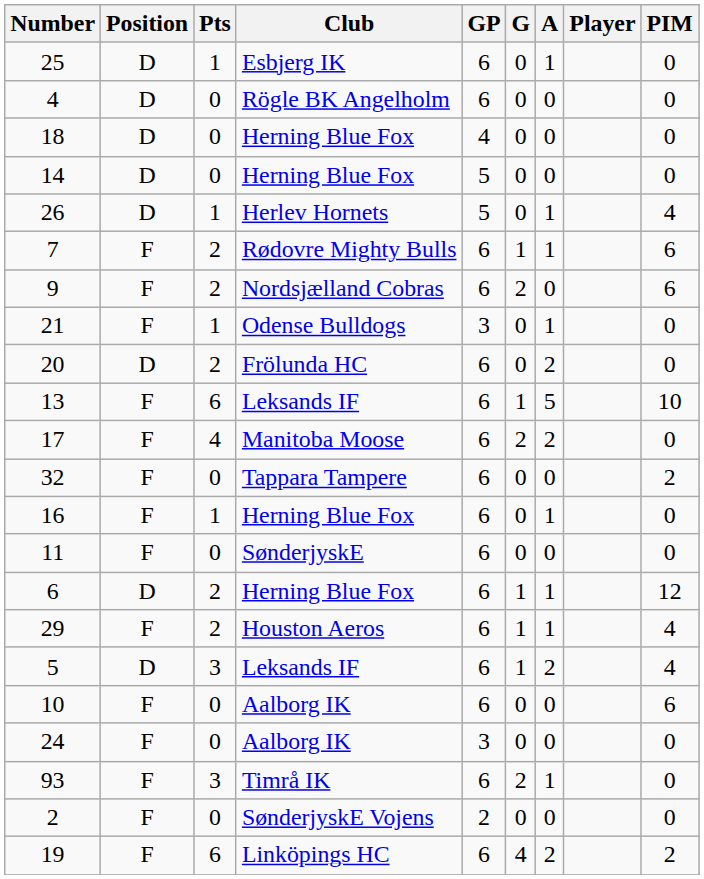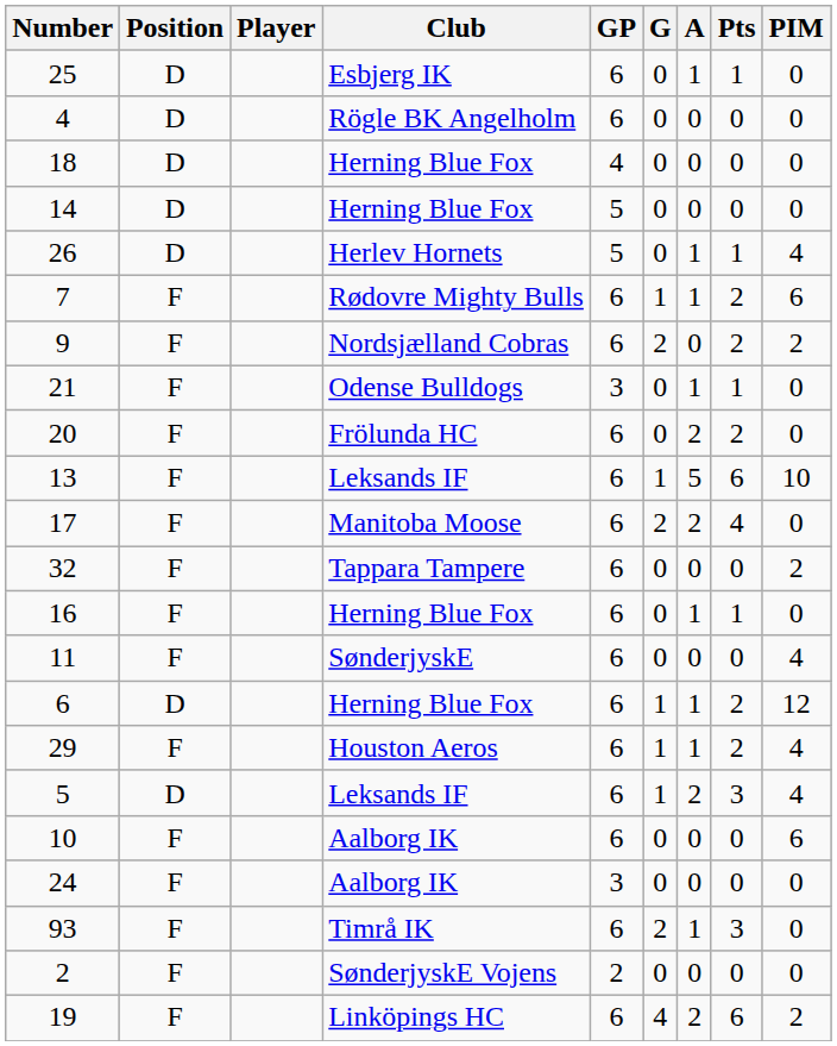 <table class="wikitable sortable" style="text-align: center;">
 <tr>
 <th>Number</th>
 <th>Position</th>
-<th>Pts</th>
+<th>Player</th>
 <th>Club</th>
 <th>GP</th>
 <th>G</th>
 <th>A</th>
-<th>Player</th>
+<th>Pts</th>
 <th>PIM</th>
 </tr>
 <tr>
 <td>25</td>
 <td>D</td>
-<td>1</td>
+<td align="left"></td>
 <td align="left"><a href='#'>Esbjerg IK</a></td>
 <td>6</td>
 <td>0</td>
 <td>1</td>
-<td align="left"></td>
+<td>1</td>
 <td>0</td>
 </tr>
 <tr>
 <td>4</td>
 <td>D</td>
-<td>0</td>
+<td align="left"></td>
 <td align="left"><a href='#'>Rögle BK Angelholm</a></td>
 <td>6</td>
 <td>0</td>
 <td>0</td>
-<td align="left"></td>
+<td>0</td>
 <td>0</td>
 </tr>
 <tr>
 <td>18</td>
 <td>D</td>
-<td>0</td>
+<td align="left"></td>
 <td align="left"><a href='#'>Herning Blue Fox</a></td>
 <td>4</td>
 <td>0</td>
 <td>0</td>
-<td align="left"></td>
+<td>0</td>
 <td>0</td>
 </tr>
 <tr>
 <td>14</td>
 <td>D</td>
-<td>0</td>
+<td align="left"></td>
 <td align="left"><a href='#'>Herning Blue Fox</a></td>
 <td>5</td>
 <td>0</td>
 <td>0</td>
-<td align="left"></td>
+<td>0</td>
 <td>0</td>
 </tr>
 <tr>
 <td>26</td>
 <td>D</td>
-<td>1</td>
+<td align="left"></td>
 <td align="left"><a href='#'>Herlev Hornets</a></td>
 <td>5</td>
 <td>0</td>
 <td>1</td>
-<td align="left"></td>
+<td>1</td>
 <td>4</td>
 </tr>
 <tr>
 <td>7</td>
 <td>F</td>
-<td>2</td>
+<td align="left"></td>
 <td align="left"><a href='#'>Rødovre Mighty Bulls</a></td>
 <td>6</td>
 <td>1</td>
 <td>1</td>
-<td align="left"></td>
+<td>2</td>
 <td>6</td>
 </tr>
 <tr>
 <td>9</td>
 <td>F</td>
-<td>2</td>
+<td align="left"></td>
 <td align="left"><a href='#'>Nordsjælland Cobras</a></td>
 <td>6</td>
 <td>2</td>
 <td>0</td>
-<td align="left"></td>
-<td>6</td>
+<td>2</td>
+<td>2</td>
 </tr>
 <tr>
 <td>21</td>
 <td>F</td>
-<td>1</td>
+<td align="left"></td>
 <td align="left"><a href='#'>Odense Bulldogs</a></td>
 <td>3</td>
 <td>0</td>
 <td>1</td>
-<td align="left"></td>
+<td>1</td>
 <td>0</td>
 </tr>
 <tr>
 <td>20</td>
-<td>D</td>
-<td>2</td>
+<td>F</td>
+<td align="left"></td>
 <td align="left"><a href='#'>Frölunda HC</a></td>
 <td>6</td>
 <td>0</td>
 <td>2</td>
-<td align="left"></td>
+<td>2</td>
 <td>0</td>
 </tr>
 <tr>
 <td>13</td>
 <td>F</td>
-<td>6</td>
+<td align="left"></td>
 <td align="left"><a href='#'>Leksands IF</a></td>
 <td>6</td>
 <td>1</td>
 <td>5</td>
-<td align="left"></td>
+<td>6</td>
 <td>10</td>
 </tr>
 <tr>
 <td>17</td>
 <td>F</td>
-<td>4</td>
+<td align="left"></td>
 <td align="left"><a href='#'>Manitoba Moose</a></td>
 <td>6</td>
 <td>2</td>
 <td>2</td>
-<td align="left"></td>
+<td>4</td>
 <td>0</td>
 </tr>
 <tr>
 <td>32</td>
 <td>F</td>
-<td>0</td>
+<td align="left"></td>
 <td align="left"><a href='#'>Tappara Tampere</a></td>
 <td>6</td>
 <td>0</td>
 <td>0</td>
-<td align="left"></td>
+<td>0</td>
 <td>2</td>
 </tr>
 <tr>
 <td>16</td>
 <td>F</td>
-<td>1</td>
+<td align="left"></td>
 <td align="left"><a href='#'>Herning Blue Fox</a></td>
 <td>6</td>
 <td>0</td>
 <td>1</td>
-<td align="left"></td>
+<td>1</td>
 <td>0</td>
 </tr>
 <tr>
 <td>11</td>
 <td>F</td>
-<td>0</td>
+<td align="left"></td>
 <td align="left"><a href='#'>SønderjyskE</a></td>
 <td>6</td>
 <td>0</td>
 <td>0</td>
-<td align="left"></td>
 <td>0</td>
+<td>4</td>
 </tr>
 <tr>
 <td>6</td>
 <td>D</td>
-<td>2</td>
+<td align="left"></td>
 <td align="left"><a href='#'>Herning Blue Fox</a></td>
 <td>6</td>
 <td>1</td>
 <td>1</td>
-<td align="left"></td>
+<td>2</td>
 <td>12</td>
 </tr>
 <tr>
 <td>29</td>
 <td>F</td>
-<td>2</td>
+<td align="left"></td>
 <td align="left"><a href='#'>Houston Aeros</a></td>
 <td>6</td>
 <td>1</td>
 <td>1</td>
-<td align="left"></td>
+<td>2</td>
 <td>4</td>
 </tr>
 <tr>
 <td>5</td>
 <td>D</td>
-<td>3</td>
+<td align="left"></td>
 <td align="left"><a href='#'>Leksands IF</a></td>
 <td>6</td>
 <td>1</td>
 <td>2</td>
-<td align="left"></td>
+<td>3</td>
 <td>4</td>
 </tr>
 <tr>
 <td>10</td>
 <td>F</td>
-<td>0</td>
+<td align="left"></td>
 <td align="left"><a href='#'>Aalborg IK</a></td>
 <td>6</td>
 <td>0</td>
 <td>0</td>
-<td align="left"></td>
+<td>0</td>
 <td>6</td>
 </tr>
 <tr>
 <td>24</td>
 <td>F</td>
-<td>0</td>
+<td align="left"></td>
 <td align="left"><a href='#'>Aalborg IK</a></td>
 <td>3</td>
 <td>0</td>
 <td>0</td>
-<td align="left"></td>
+<td>0</td>
 <td>0</td>
 </tr>
 <tr>
 <td>93</td>
 <td>F</td>
-<td>3</td>
+<td align="left"></td>
 <td align="left"><a href='#'>Timrå IK</a></td>
 <td>6</td>
 <td>2</td>
 <td>1</td>
-<td align="left"></td>
+<td>3</td>
 <td>0</td>
 </tr>
 <tr>
 <td>2</td>
 <td>F</td>
-<td>0</td>
+<td align="left"></td>
 <td align="left"><a href='#'>SønderjyskE Vojens</a></td>
 <td>2</td>
 <td>0</td>
 <td>0</td>
-<td align="left"></td>
+<td>0</td>
 <td>0</td>
 </tr>
 <tr>
 <td>19</td>
 <td>F</td>
-<td>6</td>
+<td align="left"></td>
 <td align="left"><a href='#'>Linköpings HC</a></td>
 <td>6</td>
 <td>4</td>
 <td>2</td>
-<td align="left"></td>
+<td>6</td>
 <td>2</td>
 </tr>
 </table>
